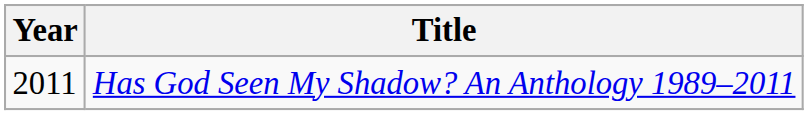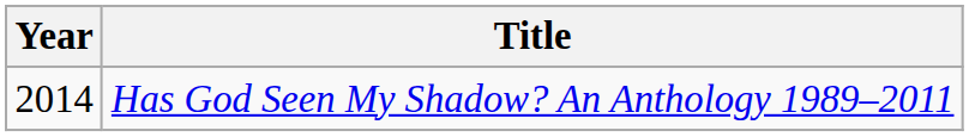 <table class="wikitable">
 <tr>
 <th>Year</th>
 <th>Title</th>
 </tr>
 <tr>
-<td>2011</td>
+<td>2014</td>
 <td><em><a href='#'>Has God Seen My Shadow? An Anthology 1989–2011</a></em></td>
 </tr>
 </table>
